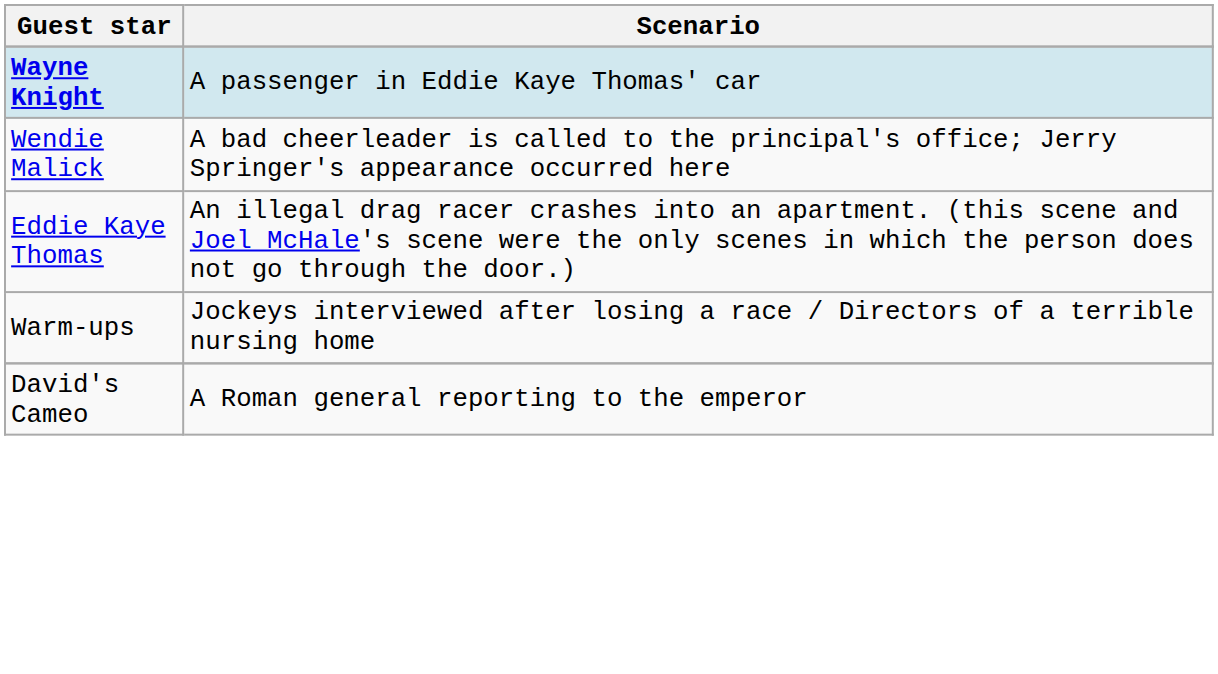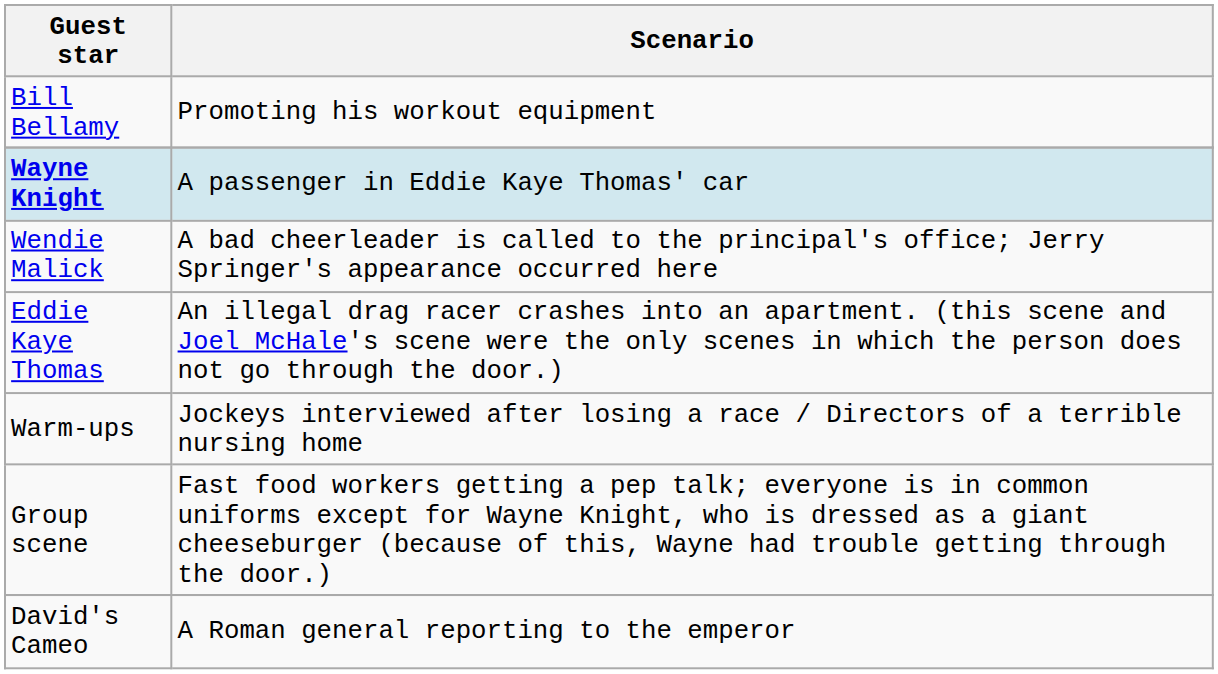 <table class="wikitable">
 <tr>
 <th>Guest star</th>
 <th>Scenario</th>
+</tr>
+<tr>
+<td><a href='#'>Bill Bellamy</a></td>
+<td>Promoting his workout equipment</td>
 </tr>
 <tr>
 </tr>
 <tr style="background:#D1E8EF;">
 <td><strong><a href='#'>Wayne Knight</a></strong></td>
 <td>A passenger in Eddie Kaye Thomas' car</td>
 </tr>
 <tr>
 <td><a href='#'>Wendie Malick</a></td>
 <td>A bad cheerleader is called to the principal's office; Jerry Springer's appearance occurred here</td>
 </tr>
 <tr>
 <td><a href='#'>Eddie Kaye Thomas</a></td>
 <td>An illegal drag racer crashes into an apartment.  (this scene and <a href='#'>Joel McHale</a>'s scene were the only scenes in which the person does not go through the door.)</td>
 </tr>
 <tr>
 <td>Warm-ups</td>
 <td>Jockeys interviewed after losing a race / Directors of a terrible nursing home</td>
 </tr>
+<tr>
+<td>Group scene</td>
+<td>Fast food workers getting a pep talk; everyone is in common uniforms except for Wayne Knight, who is dressed as a giant cheeseburger (because of this, Wayne had trouble getting through the door.)</td>
+</tr>
 <tr style="background:#D1ENEF;">
 </tr>
 <tr>
 <td>David's Cameo</td>
 <td>A Roman general reporting to the emperor</td>
 </tr>
 </table>
